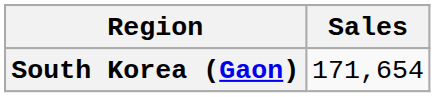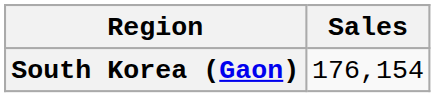 <table class="wikitable plainrowheaders" style="text-align:center">
 <tr>
 <th scope="col">Region</th>
 <th scope="col">Sales</th>
 </tr>
 <tr>
 <th scope="row">South Korea (<a href='#'>Gaon</a>)</th>
-<td>171,654</td>
+<td>176,154</td>
 </tr>
 </table>
